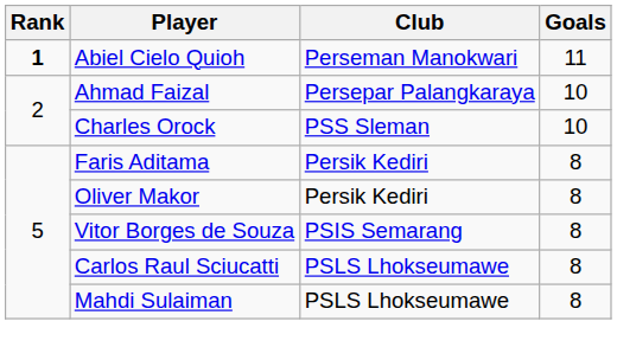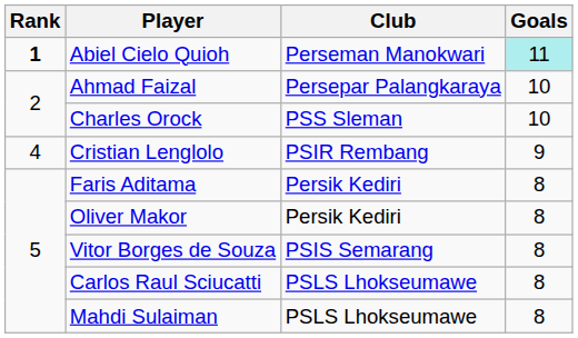 <table class="wikitable" style="text-align:center">
 <tr>
 <th>Rank</th>
 <th>Player</th>
 <th>Club</th>
 <th>Goals</th>
 </tr>
 <tr>
 <td rowspan="1"><strong>1</strong></td>
 <td align="left"><a href='#'>Abiel Cielo Quioh</a></td>
 <td align="left"><a href='#'>Perseman Manokwari</a></td>
-<td>11</td>
+<td style="background: paleturquoise;">11</td>
 </tr>
 <tr>
 <td rowspan="2">2</td>
 <td align="left"><a href='#'>Ahmad Faizal</a></td>
 <td align="left"><a href='#'>Persepar Palangkaraya</a></td>
 <td>10</td>
 </tr>
 <tr>
 <td align="left"><a href='#'>Charles Orock</a></td>
 <td align="left"><a href='#'>PSS Sleman</a></td>
 <td>10</td>
+</tr>
+<tr>
+<td rowspan="1">4</td>
+<td align="left"><a href='#'>Cristian Lenglolo</a></td>
+<td align="left"><a href='#'>PSIR Rembang</a></td>
+<td>9</td>
 </tr>
 <tr>
 <td rowspan="5">5</td>
 <td align="left"><a href='#'>Faris Aditama</a></td>
 <td align="left"><a href='#'>Persik Kediri</a></td>
 <td>8</td>
 </tr>
 <tr>
 <td align="left"><a href='#'>Oliver Makor</a></td>
 <td align="left">Persik Kediri</td>
 <td>8</td>
 </tr>
 <tr>
 <td align="left"><a href='#'>Vitor Borges de Souza</a></td>
 <td align="left"><a href='#'>PSIS Semarang</a></td>
 <td>8</td>
 </tr>
 <tr>
 <td align="left"><a href='#'>Carlos Raul Sciucatti</a></td>
 <td align="left"><a href='#'>PSLS Lhokseumawe</a></td>
 <td>8</td>
 </tr>
 <tr>
 <td align="left"><a href='#'>Mahdi Sulaiman</a></td>
 <td align="left">PSLS Lhokseumawe</td>
 <td>8</td>
 </tr>
 </table>
